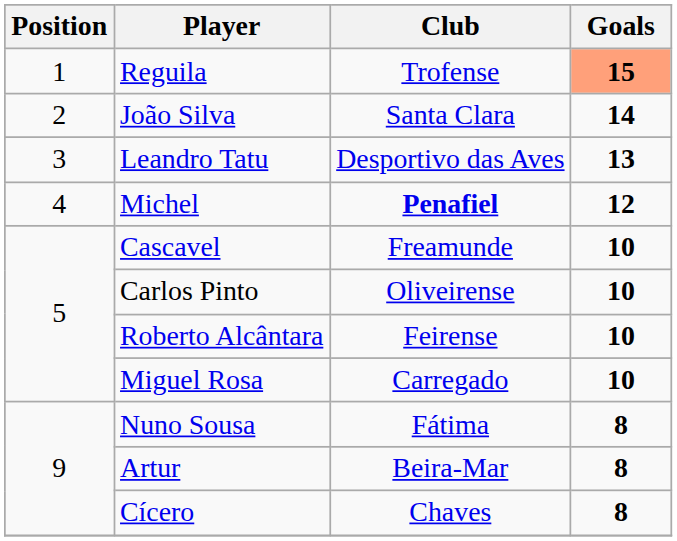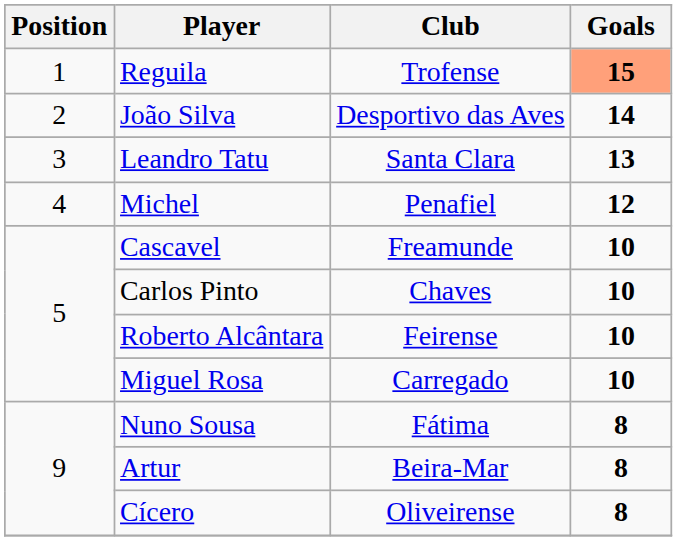 <table class="wikitable">
 <tr>
 <th width="50px">Position</th>
 <th width=>Player</th>
 <th width=>Club</th>
 <th width="50px">Goals</th>
 </tr>
 <tr>
 <td align="center">1</td>
 <td> <a href='#'>Reguila</a></td>
 <td align="center"><a href='#'>Trofense</a></td>
 <td align="center" style="background: lightsalmon;"><strong>15</strong></td>
 </tr>
 <tr>
 <td align="center">2</td>
 <td> <a href='#'>João Silva</a></td>
-<td align="center"><a href='#'>Santa Clara</a></td>
+<td align="center"><a href='#'>Desportivo das Aves</a></td>
 <td align="center"><strong>14</strong></td>
 </tr>
 <tr>
 <td align="center">3</td>
 <td> <a href='#'>Leandro Tatu</a></td>
-<td align="center"><a href='#'>Desportivo das Aves</a></td>
+<td align="center"><a href='#'>Santa Clara</a></td>
 <td align="center"><strong>13</strong></td>
 </tr>
 <tr>
 <td align="center">4</td>
 <td> <a href='#'>Michel</a></td>
-<td align="center"><strong><a href='#'>Penafiel</a></strong></td>
+<td align="center"><a href='#'>Penafiel</a></td>
 <td align="center"><strong>12</strong></td>
 </tr>
 <tr>
 <td rowspan=4 align="center">5</td>
 <td> <a href='#'>Cascavel</a></td>
 <td align="center"><a href='#'>Freamunde</a></td>
 <td align="center"><strong>10</strong></td>
 </tr>
 <tr>
 <td> Carlos Pinto</td>
-<td align="center"><a href='#'>Oliveirense</a></td>
+<td align="center"><a href='#'>Chaves</a></td>
 <td align="center"><strong>10</strong></td>
 </tr>
 <tr>
 <td> <a href='#'>Roberto Alcântara</a></td>
 <td align="center"><a href='#'>Feirense</a></td>
 <td align="center"><strong>10</strong></td>
 </tr>
 <tr>
 <td> <a href='#'>Miguel Rosa</a></td>
 <td align="center"><a href='#'>Carregado</a></td>
 <td align="center"><strong>10</strong></td>
 </tr>
 <tr>
 <td rowspan=3 align="center">9</td>
 <td> <a href='#'>Nuno Sousa</a></td>
 <td align="center"><a href='#'>Fátima</a></td>
 <td align="center"><strong>8</strong></td>
 </tr>
 <tr>
 <td> <a href='#'>Artur</a></td>
 <td align="center"><a href='#'>Beira-Mar</a></td>
 <td align="center"><strong>8</strong></td>
 </tr>
 <tr>
 <td> <a href='#'>Cícero</a></td>
-<td align="center"><a href='#'>Chaves</a></td>
+<td align="center"><a href='#'>Oliveirense</a></td>
 <td align="center"><strong>8</strong></td>
 </tr>
 <tr>
 </tr>
 </table>
